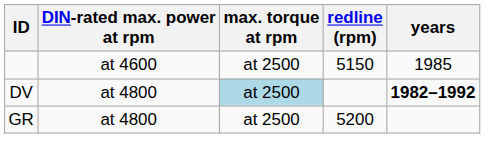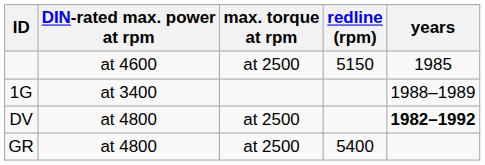 <table class="wikitable" style="text-align: center; font-size: 98%;">
 <tr>
 <th>ID</th>
 <th><a href='#'>DIN</a>-rated max. power<br>at rpm</th>
 <th>max. torque<br>at rpm</th>
 <th><a href='#'>redline</a><br>(rpm)</th>
 <th>years</th>
 </tr>
 <tr>
 <td></td>
 <td> at 4600</td>
 <td> at 2500</td>
 <td>5150</td>
 <td>1985</td>
 </tr>
 <tr>
+<td>1G</td>
+<td> at 3400</td>
+<td></td>
+<td></td>
+<td>1988–1989</td>
+</tr>
+<tr>
 <td>DV</td>
 <td> at 4800</td>
-<td style="background: lightblue;"> at 2500</td>
+<td> at 2500</td>
 <td></td>
 <td><strong>1982–1992</strong></td>
 </tr>
 <tr>
 <td>GR</td>
 <td> at 4800</td>
 <td> at 2500</td>
-<td>5200</td>
+<td>5400</td>
 <td></td>
 </tr>
 </table>
